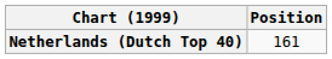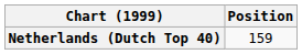 <table class="wikitable plainrowheaders" style="text-align:center">
 <tr>
 <th scope="col">Chart (1999)</th>
 <th scope="col">Position</th>
 </tr>
 <tr>
 <th scope="row">Netherlands (Dutch Top 40)</th>
-<td>161</td>
+<td>159</td>
 </tr>
 </table>
